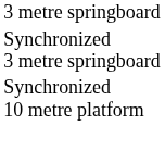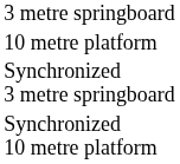 <table>
 <tr>
 <td>3 metre springboard <br></td>
 <td><strong> </strong></td>
+<td></td>
+<td></td>
+</tr>
+<tr>
+<td>10 metre platform <br></td>
+<td><strong></strong></td>
 <td></td>
 <td></td>
 </tr>
 <tr>
 <td>Synchronized<br>3 metre springboard <br></td>
 <td><strong><br></strong></td>
 <td><br></td>
 <td><br></td>
 </tr>
 <tr>
 <td>Synchronized<br>10 metre platform <br></td>
 <td><strong><br></strong></td>
 <td><br></td>
 <td><br></td>
 </tr>
 </table>
